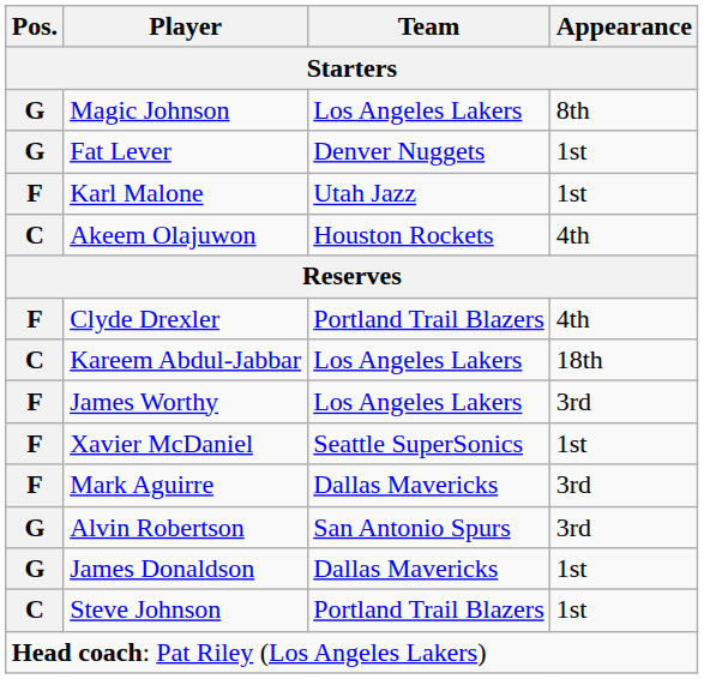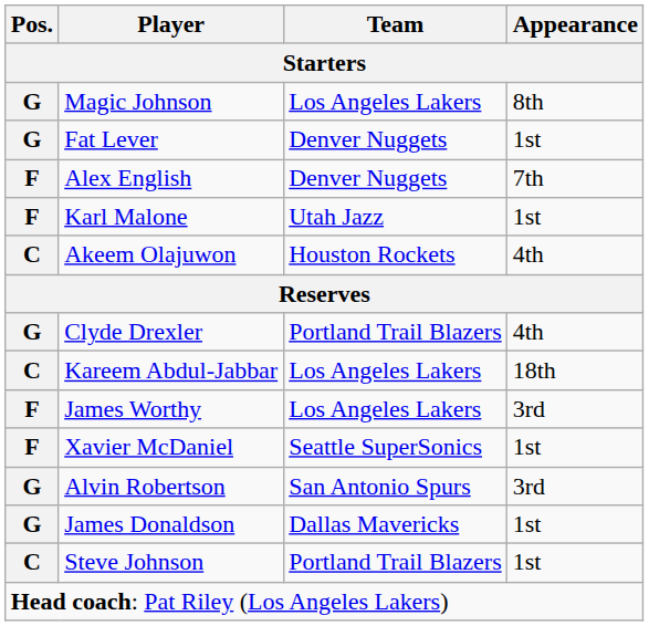 <table class="wikitable">
 <tr>
 <th>Pos.</th>
 <th>Player</th>
 <th>Team</th>
 <th>Appearance</th>
 </tr>
 <tr>
 <th colspan="4">Starters</th>
 </tr>
 <tr>
 <th>G</th>
 <td><a href='#'>Magic Johnson</a></td>
 <td><a href='#'>Los Angeles Lakers</a></td>
 <td>8th</td>
 </tr>
 <tr>
 <th>G</th>
 <td><a href='#'>Fat Lever</a></td>
 <td><a href='#'>Denver Nuggets</a></td>
 <td>1st</td>
 </tr>
 <tr>
 <th>F</th>
+<td><a href='#'>Alex English</a></td>
+<td><a href='#'>Denver Nuggets</a></td>
+<td>7th</td>
+</tr>
+<tr>
+<th>F</th>
 <td><a href='#'>Karl Malone</a></td>
 <td><a href='#'>Utah Jazz</a></td>
 <td>1st</td>
 </tr>
 <tr>
 <th>C</th>
 <td><a href='#'>Akeem Olajuwon</a></td>
 <td><a href='#'>Houston Rockets</a></td>
 <td>4th</td>
 </tr>
 <tr>
 <th colspan="4">Reserves</th>
 </tr>
 <tr>
-<th>F</th>
+<th>G</th>
 <td><a href='#'>Clyde Drexler</a></td>
 <td><a href='#'>Portland Trail Blazers</a></td>
 <td>4th</td>
 </tr>
 <tr>
 <th>C</th>
 <td><a href='#'>Kareem Abdul-Jabbar</a></td>
 <td><a href='#'>Los Angeles Lakers</a></td>
 <td>18th</td>
 </tr>
 <tr>
 <th>F</th>
 <td><a href='#'>James Worthy</a></td>
 <td><a href='#'>Los Angeles Lakers</a></td>
 <td>3rd</td>
 </tr>
 <tr>
 <th>F</th>
 <td><a href='#'>Xavier McDaniel</a></td>
 <td><a href='#'>Seattle SuperSonics</a></td>
 <td>1st</td>
 </tr>
 <tr>
-<th>F</th>
-<td><a href='#'>Mark Aguirre</a></td>
-<td><a href='#'>Dallas Mavericks</a></td>
-<td>3rd</td>
-</tr>
-<tr>
 <th>G</th>
 <td><a href='#'>Alvin Robertson</a></td>
 <td><a href='#'>San Antonio Spurs</a></td>
 <td>3rd</td>
 </tr>
 <tr>
 <th>G</th>
 <td><a href='#'>James Donaldson</a></td>
 <td><a href='#'>Dallas Mavericks</a></td>
 <td>1st</td>
 </tr>
 <tr>
 <th>C</th>
 <td><a href='#'>Steve Johnson</a></td>
 <td><a href='#'>Portland Trail Blazers</a></td>
 <td>1st</td>
 </tr>
 <tr>
 <td colspan="4"><strong>Head coach</strong>: <a href='#'>Pat Riley</a> (<a href='#'>Los Angeles Lakers</a>)</td>
 </tr>
 </table>
